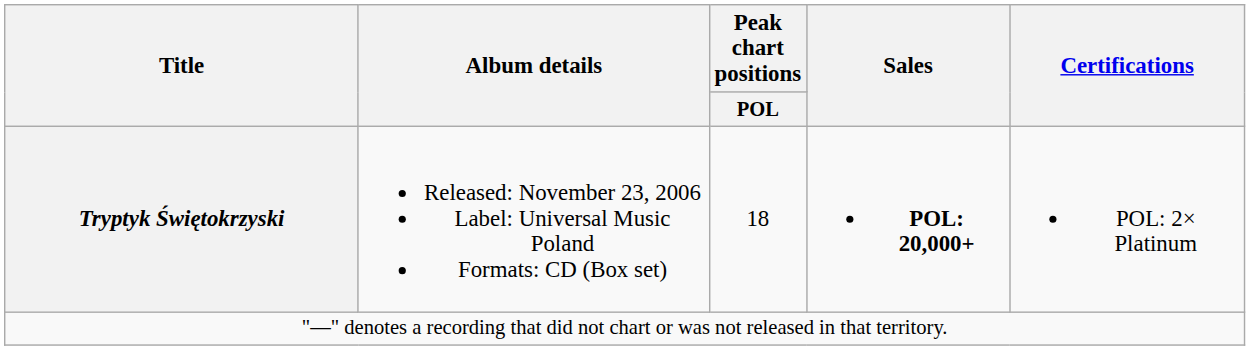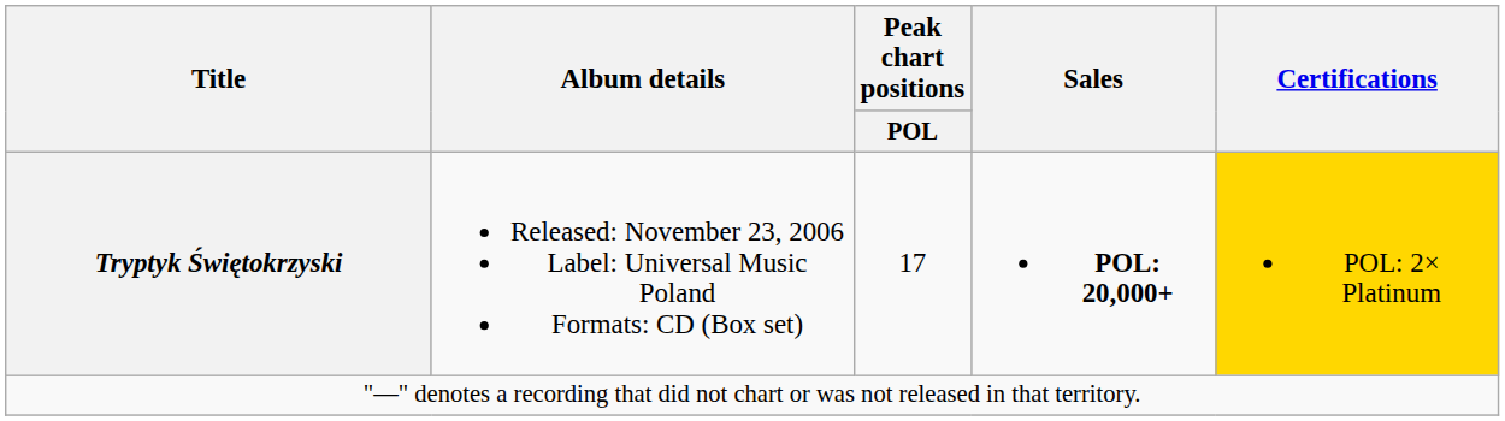 <table class="wikitable plainrowheaders" style="text-align:center;">
 <tr>
 <th scope="col" rowspan="2" style="width:15em;">Title</th>
 <th scope="col" rowspan="2">Album details</th>
 <th scope="col">Peak chart positions</th>
 <th scope="col" rowspan="2">Sales</th>
 <th scope="col" rowspan="2"><a href='#'>Certifications</a></th>
 </tr>
 <tr>
 <th scope="col" style="width:3em;font-size:90%;">POL<br></th>
 </tr>
 <tr>
 <th scope="row"><em>Tryptyk Świętokrzyski</em></th>
 <td><br><ul><li>Released: November 23, 2006</li><li>Label: Universal Music Poland</li><li>Formats: CD (Box set)</li></ul></td>
-<td>18</td>
+<td>17</td>
 <td><strong><br><ul><li>POL: 20,000+</li></ul></strong></td>
-<td><br><ul><li>POL: 2× Platinum</li></ul></td>
+<td style="background: gold;"><br><ul><li>POL: 2× Platinum</li></ul></td>
 </tr>
 <tr>
 <td colspan="20" style="font-size:90%">"—" denotes a recording that did not chart or was not released in that territory.</td>
 </tr>
 </table>
